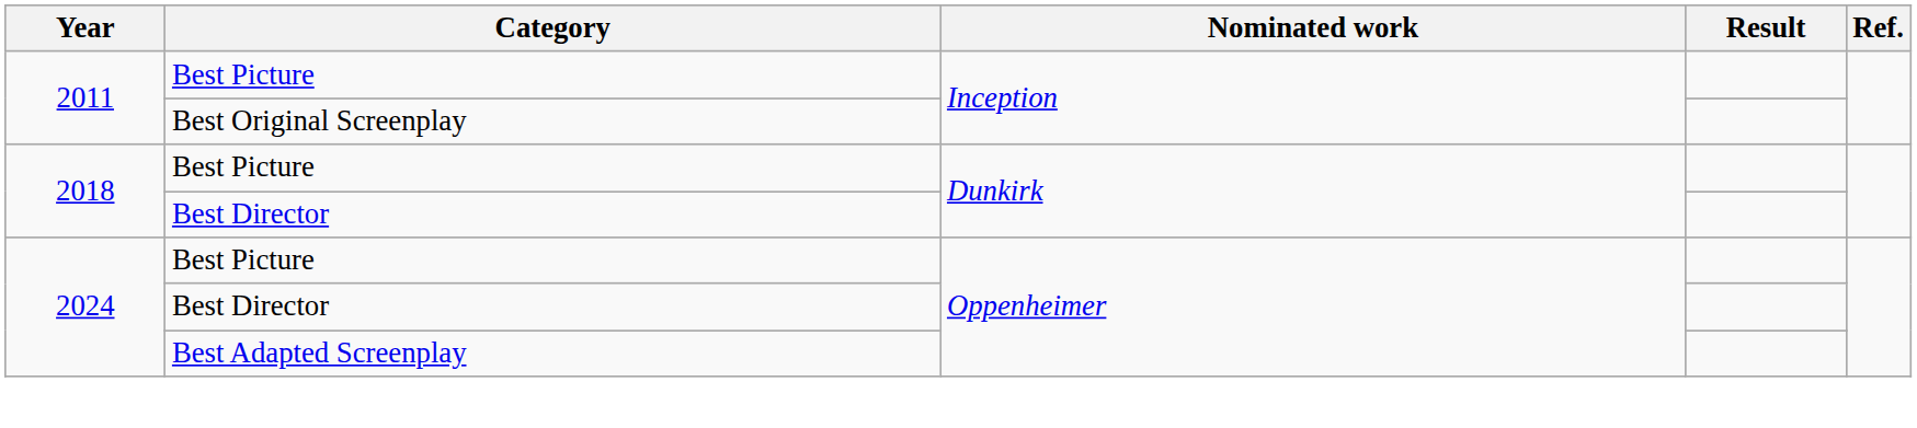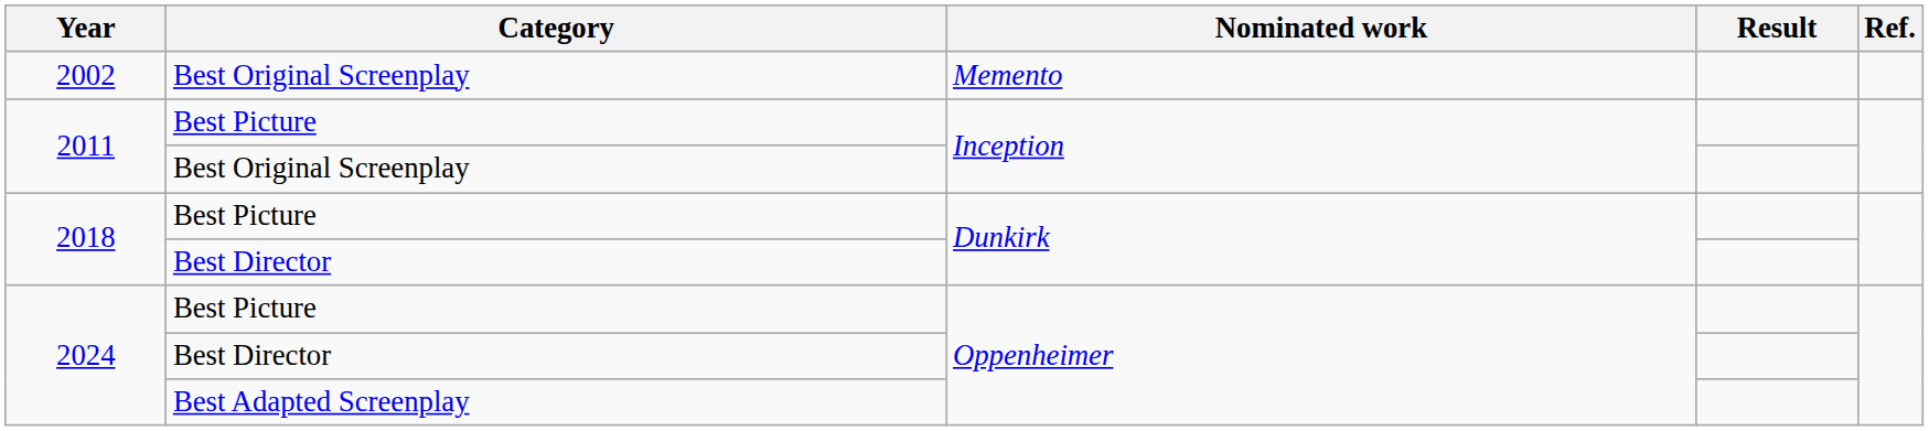 <table class=wikitable>
 <tr>
 <th scope="col" style="width:5em;">Year</th>
 <th scope="col" style="width:26em;">Category</th>
 <th scope="col" style="width:25em;">Nominated work</th>
 <th scope="col" style="width:5em;">Result</th>
 <th>Ref.</th>
+</tr>
+<tr>
+<td style="text-align:center;"><a href='#'>2002</a></td>
+<td><a href='#'>Best Original Screenplay</a></td>
+<td><em><a href='#'>Memento</a></em></td>
+<td></td>
+<td></td>
 </tr>
 <tr>
 <td style="text-align:center;", rowspan=2><a href='#'>2011</a></td>
 <td><a href='#'>Best Picture</a></td>
 <td rowspan=2><em><a href='#'>Inception</a></em></td>
 <td></td>
 <td rowspan=2></td>
 </tr>
 <tr>
 <td>Best Original Screenplay</td>
 <td></td>
 </tr>
 <tr>
 <td style="text-align:center;", rowspan=2><a href='#'>2018</a></td>
 <td>Best Picture</td>
 <td rowspan=2><em><a href='#'>Dunkirk</a></em></td>
 <td></td>
 <td rowspan=2></td>
 </tr>
 <tr>
 <td><a href='#'>Best Director</a></td>
 <td></td>
 </tr>
 <tr>
 <td rowspan="3" style="text-align:center;" ,><a href='#'>2024</a></td>
 <td>Best Picture</td>
 <td rowspan="3"><a href='#'><em>Oppenheimer</em></a></td>
 <td></td>
 <td rowspan="3"></td>
 </tr>
 <tr>
 <td>Best Director</td>
 <td></td>
 </tr>
 <tr>
 <td><a href='#'>Best Adapted Screenplay</a></td>
 <td></td>
 </tr>
 </table>
